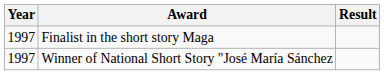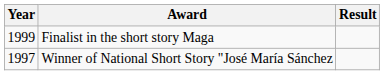 <table class="wikitable">
 <tr>
 <th>Year</th>
 <th>Award</th>
 <th>Result</th>
 </tr>
 <tr>
-<td>1997</td>
+<td>1999</td>
 <td>Finalist in the short story Maga</td>
 <td></td>
 </tr>
 <tr>
 <td>1997</td>
 <td>Winner of National Short Story "José María Sánchez</td>
 <td></td>
 </tr>
 </table>
